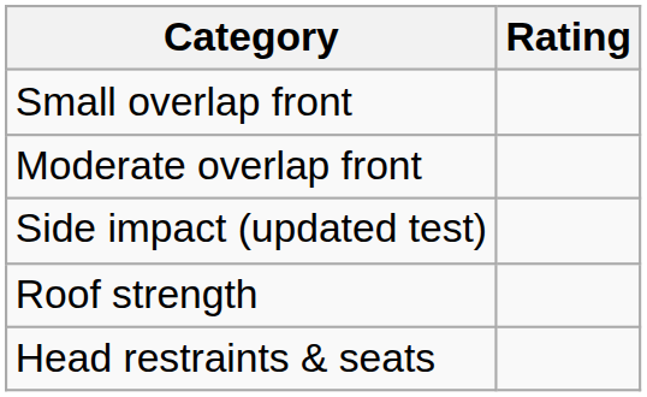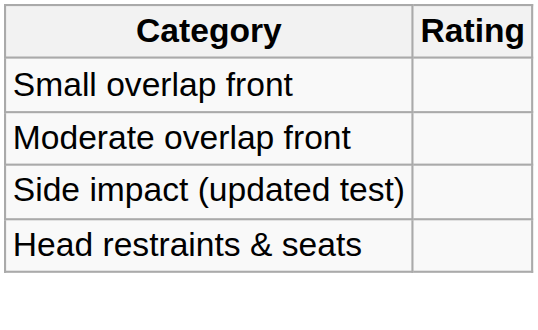 <table class="wikitable">
 <tr>
 <th>Category</th>
 <th>Rating</th>
 </tr>
 <tr>
 <td>Small overlap front</td>
 <td></td>
 </tr>
 <tr>
 <td>Moderate overlap front</td>
 <td></td>
 </tr>
 <tr>
 <td>Side impact (updated test)</td>
 <td></td>
 </tr>
 <tr>
-<td>Roof strength</td>
-<td></td>
-</tr>
-<tr>
 <td>Head restraints & seats</td>
 <td></td>
 </tr>
 </table>
